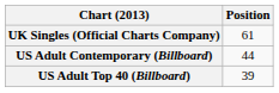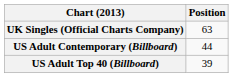 <table class="wikitable plainrowheaders" style="text-align:center;">
 <tr>
 <th scope="col">Chart (2013)</th>
 <th scope="col">Position</th>
 </tr>
 <tr>
 <th scope="row">UK Singles (Official Charts Company)</th>
-<td>61</td>
+<td>63</td>
 </tr>
 <tr>
 <th scope="row">US Adult Contemporary (<em>Billboard</em>)</th>
 <td>44</td>
 </tr>
 <tr>
 <th scope="row">US Adult Top 40 (<em>Billboard</em>)</th>
 <td>39</td>
 </tr>
 </table>
